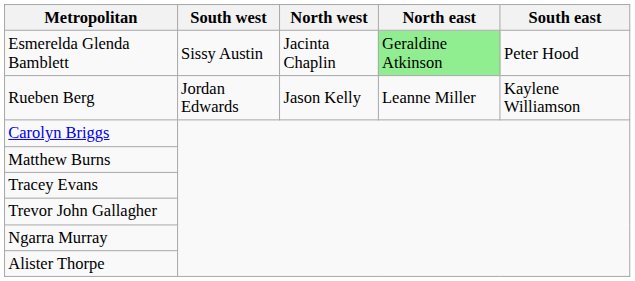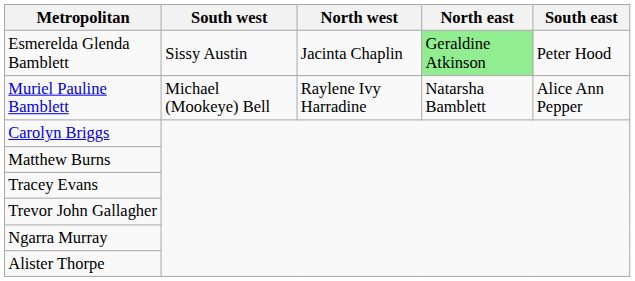 <table class="wikitable">
 <tr>
 <th>Metropolitan</th>
 <th>South west</th>
 <th>North west</th>
 <th>North east</th>
 <th>South east</th>
 </tr>
 <tr>
 <td>Esmerelda Glenda Bamblett</td>
 <td>Sissy Austin</td>
 <td>Jacinta Chaplin</td>
 <td style="background: lightgreen;">Geraldine Atkinson</td>
 <td>Peter Hood</td>
 </tr>
 <tr>
-<td>Rueben Berg</td>
-<td>Jordan Edwards</td>
-<td>Jason Kelly</td>
-<td>Leanne Miller</td>
-<td>Kaylene Williamson</td>
+<td><a href='#'>Muriel Pauline Bamblett</a> </td>
+<td>Michael (Mookeye) Bell</td>
+<td>Raylene Ivy Harradine</td>
+<td>Natarsha Bamblett</td>
+<td>Alice Ann Pepper</td>
 </tr>
 <tr>
 <td><a href='#'>Carolyn Briggs</a> </td>
 </tr>
 <tr>
 <td>Matthew Burns</td>
 </tr>
 <tr>
 <td>Tracey Evans</td>
 </tr>
 <tr>
 <td>Trevor John Gallagher</td>
 </tr>
 <tr>
 <td>Ngarra Murray</td>
 </tr>
 <tr>
 <td>Alister Thorpe</td>
 </tr>
 </table>
